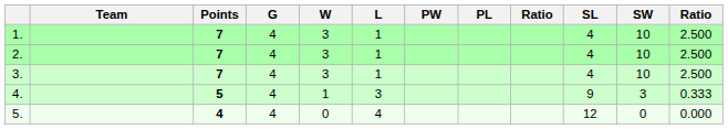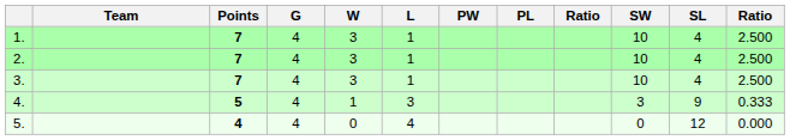 <table class=wikitable style="text-align:center">
 <tr style="background: #DCDCDC">
 <th width="25"></th>
 <th width="200">Team</th>
 <th width="60">Points</th>
 <th width="60">G</th>
 <th width="60">W</th>
 <th width="60">L</th>
 <th width="60">PW</th>
 <th width="60">PL</th>
 <th width="60">Ratio</th>
+<th width="60">SW</th>
 <th width="60">SL</th>
-<th width="60">SW</th>
 <th width="60">Ratio</th>
 </tr>
 <tr style="background: #AAFFAA">
 <td>1.</td>
 <td align=left></td>
 <td><strong>7</strong></td>
 <td>4</td>
 <td>3</td>
 <td>1</td>
 <td></td>
 <td></td>
 <td></td>
+<td>10</td>
 <td>4</td>
-<td>10</td>
 <td>2.500</td>
 </tr>
 <tr style="background: #AAFFAA">
 <td>2.</td>
 <td align=left></td>
 <td><strong>7</strong></td>
 <td>4</td>
 <td>3</td>
 <td>1</td>
 <td></td>
 <td></td>
 <td></td>
+<td>10</td>
 <td>4</td>
-<td>10</td>
 <td>2.500</td>
 </tr>
 <tr style="background: #CCFFCC">
 <td>3.</td>
 <td align=left></td>
 <td><strong>7</strong></td>
 <td>4</td>
 <td>3</td>
 <td>1</td>
 <td></td>
 <td></td>
 <td></td>
+<td>10</td>
 <td>4</td>
-<td>10</td>
 <td>2.500</td>
 </tr>
 <tr style="background: #CCFFCC">
 <td>4.</td>
 <td align=left></td>
 <td><strong>5</strong></td>
 <td>4</td>
 <td>1</td>
 <td>3</td>
 <td></td>
 <td></td>
 <td></td>
+<td>3</td>
 <td>9</td>
-<td>3</td>
 <td>0.333</td>
 </tr>
 <tr style="background: #EEFFEE">
 <td>5.</td>
 <td align=left></td>
 <td><strong>4</strong></td>
 <td>4</td>
 <td>0</td>
 <td>4</td>
 <td></td>
 <td></td>
 <td></td>
+<td>0</td>
 <td>12</td>
-<td>0</td>
 <td>0.000</td>
 </tr>
 </table>
